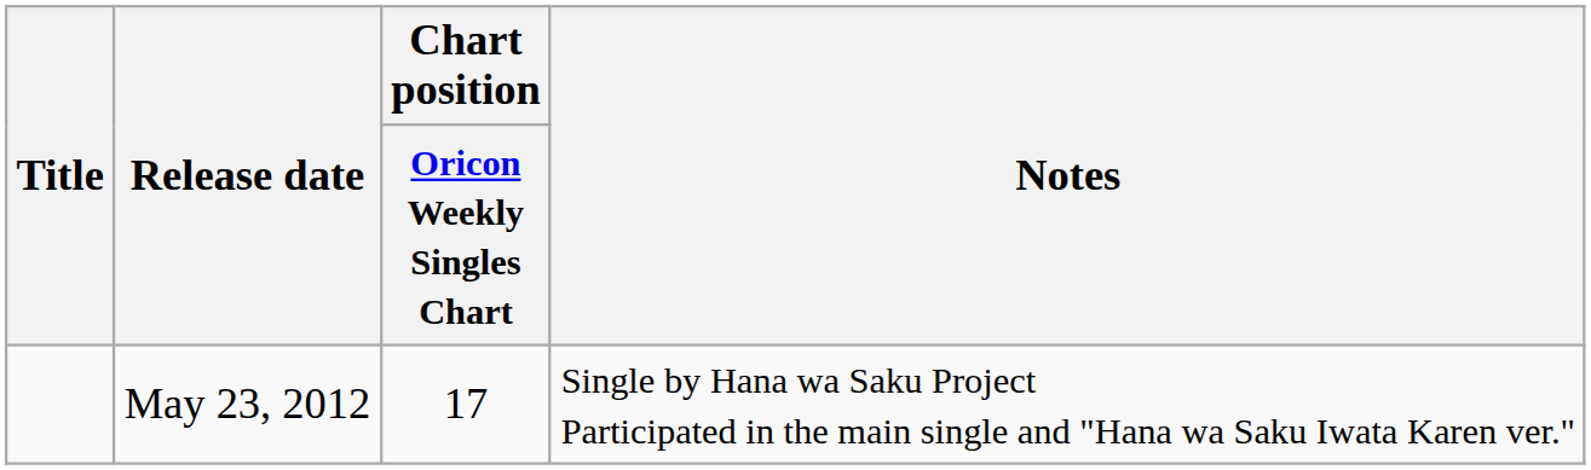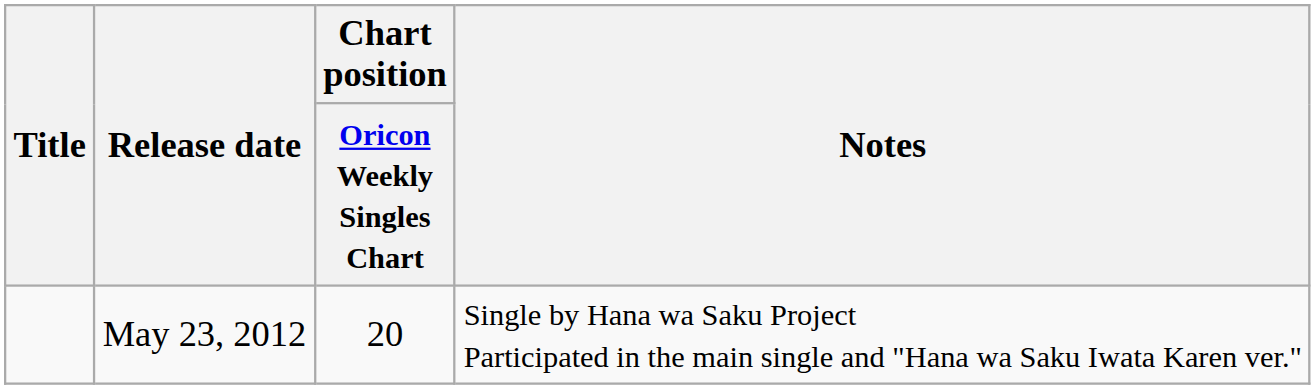 <table class="wikitable">
 <tr>
 <th rowspan="2">Title</th>
 <th rowspan="2">Release date</th>
 <th>Chart<br>position</th>
 <th rowspan="2">Notes</th>
 </tr>
 <tr>
 <th><small><a href='#'>Oricon</a><br>Weekly<br>Singles<br>Chart</small></th>
 </tr>
 <tr>
 <td align="left"></td>
 <td align="right">May 23, 2012</td>
-<td align="center">17</td>
+<td align="center">20</td>
 <td><small>Single by Hana wa Saku Project<br>Participated in the main single and "Hana wa Saku Iwata Karen ver."</small></td>
 </tr>
 </table>
